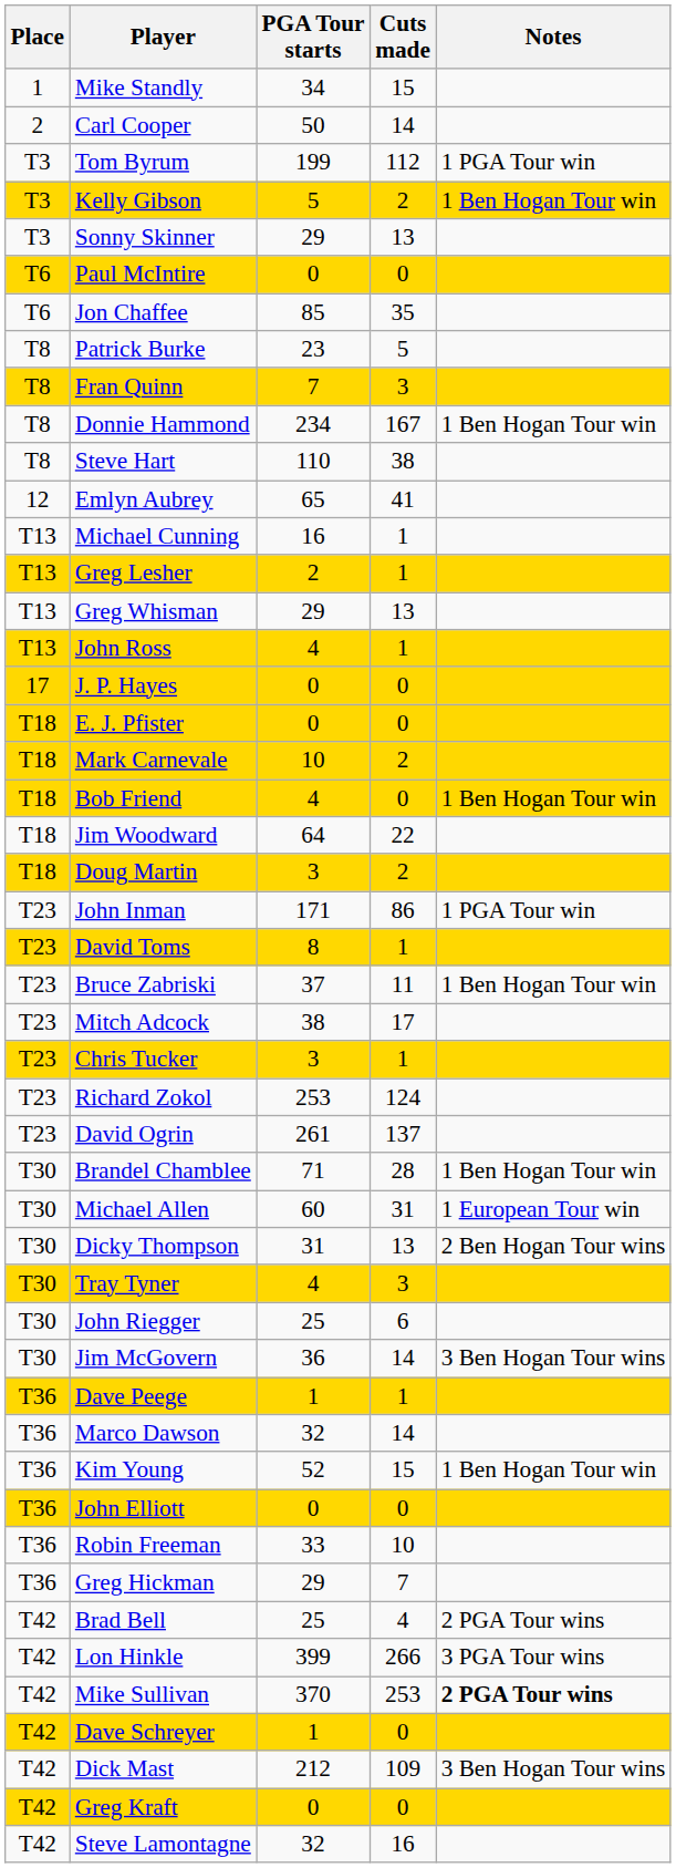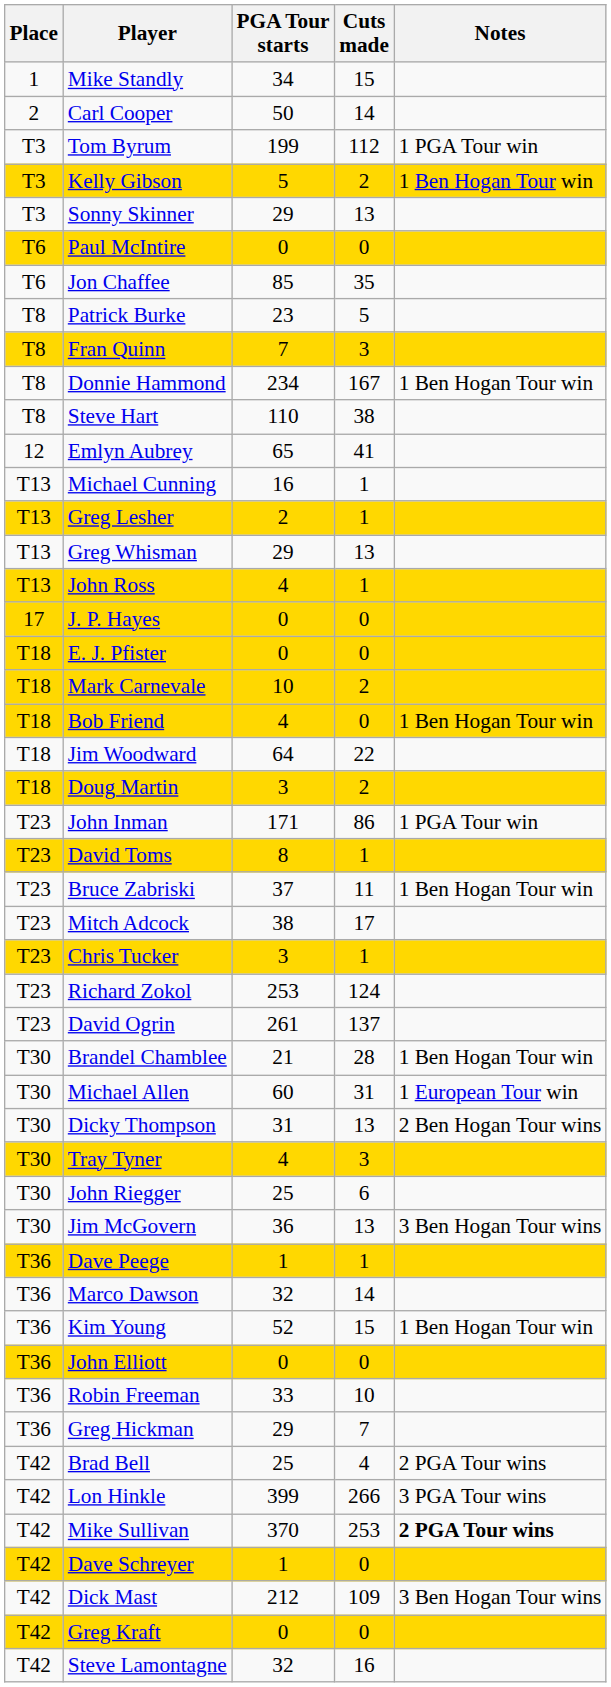 <table class="wikitable sortable" style="text-align:center">
 <tr>
 <th>Place</th>
 <th>Player</th>
 <th>PGA Tour<br>starts</th>
 <th>Cuts<br>made</th>
 <th>Notes</th>
 </tr>
 <tr>
 <td>1</td>
 <td align=left> <a href='#'>Mike Standly</a></td>
 <td>34</td>
 <td>15</td>
 <td align=left></td>
 </tr>
 <tr>
 <td>2</td>
 <td align=left> <a href='#'>Carl Cooper</a></td>
 <td>50</td>
 <td>14</td>
 <td align=left></td>
 </tr>
 <tr>
 <td>T3</td>
 <td align=left> <a href='#'>Tom Byrum</a></td>
 <td>199</td>
 <td>112</td>
 <td align=left>1 PGA Tour win</td>
 </tr>
 <tr style="background:#FFD800;">
 <td>T3</td>
 <td align=left> <a href='#'>Kelly Gibson</a></td>
 <td>5</td>
 <td>2</td>
 <td align=left>1 <a href='#'>Ben Hogan Tour</a> win</td>
 </tr>
 <tr>
 <td>T3</td>
 <td align=left> <a href='#'>Sonny Skinner</a></td>
 <td>29</td>
 <td>13</td>
 <td align=left></td>
 </tr>
 <tr style="background:#FFD800;">
 <td>T6</td>
 <td align=left> <a href='#'>Paul McIntire</a></td>
 <td>0</td>
 <td>0</td>
 <td align=left></td>
 </tr>
 <tr>
 <td>T6</td>
 <td align=left> <a href='#'>Jon Chaffee</a></td>
 <td>85</td>
 <td>35</td>
 <td align=left></td>
 </tr>
 <tr>
 <td>T8</td>
 <td align=left> <a href='#'>Patrick Burke</a></td>
 <td>23</td>
 <td>5</td>
 <td align=left></td>
 </tr>
 <tr style="background:#FFD800;">
 <td>T8</td>
 <td align=left> <a href='#'>Fran Quinn</a></td>
 <td>7</td>
 <td>3</td>
 <td align=left></td>
 </tr>
 <tr>
 <td>T8</td>
 <td align=left> <a href='#'>Donnie Hammond</a></td>
 <td>234</td>
 <td>167</td>
 <td align=left>1 Ben Hogan Tour win</td>
 </tr>
 <tr>
 <td>T8</td>
 <td align=left> <a href='#'>Steve Hart</a></td>
 <td>110</td>
 <td>38</td>
 <td align=left></td>
 </tr>
 <tr>
 <td>12</td>
 <td align=left> <a href='#'>Emlyn Aubrey</a></td>
 <td>65</td>
 <td>41</td>
 <td align=left></td>
 </tr>
 <tr>
 <td>T13</td>
 <td align=left> <a href='#'>Michael Cunning</a></td>
 <td>16</td>
 <td>1</td>
 <td align=left></td>
 </tr>
 <tr style="background:#FFD800;">
 <td>T13</td>
 <td align=left> <a href='#'>Greg Lesher</a></td>
 <td>2</td>
 <td>1</td>
 <td align=left></td>
 </tr>
 <tr>
 <td>T13</td>
 <td align=left> <a href='#'>Greg Whisman</a></td>
 <td>29</td>
 <td>13</td>
 <td align=left></td>
 </tr>
 <tr style="background:#FFD800;">
 <td>T13</td>
 <td align=left> <a href='#'>John Ross</a></td>
 <td>4</td>
 <td>1</td>
 <td align=left></td>
 </tr>
 <tr style="background:#FFD800;">
 <td>17</td>
 <td align=left> <a href='#'>J. P. Hayes</a></td>
 <td>0</td>
 <td>0</td>
 <td align=left></td>
 </tr>
 <tr style="background:#FFD800;">
 <td>T18</td>
 <td align=left> <a href='#'>E. J. Pfister</a></td>
 <td>0</td>
 <td>0</td>
 <td align=left></td>
 </tr>
 <tr style="background:#FFD800;">
 <td>T18</td>
 <td align=left> <a href='#'>Mark Carnevale</a></td>
 <td>10</td>
 <td>2</td>
 <td align=left></td>
 </tr>
 <tr style="background:#FFD800;">
 <td>T18</td>
 <td align=left> <a href='#'>Bob Friend</a></td>
 <td>4</td>
 <td>0</td>
 <td align=left>1 Ben Hogan Tour win</td>
 </tr>
 <tr>
 <td>T18</td>
 <td align=left> <a href='#'>Jim Woodward</a></td>
 <td>64</td>
 <td>22</td>
 <td align=left></td>
 </tr>
 <tr style="background:#FFD800;">
 <td>T18</td>
 <td align=left> <a href='#'>Doug Martin</a></td>
 <td>3</td>
 <td>2</td>
 <td align=left></td>
 </tr>
 <tr>
 <td>T23</td>
 <td align=left> <a href='#'>John Inman</a></td>
 <td>171</td>
 <td>86</td>
 <td align=left>1 PGA Tour win</td>
 </tr>
 <tr style="background:#FFD800;">
 <td>T23</td>
 <td align=left> <a href='#'>David Toms</a></td>
 <td>8</td>
 <td>1</td>
 <td align=left></td>
 </tr>
 <tr>
 <td>T23</td>
 <td align=left> <a href='#'>Bruce Zabriski</a></td>
 <td>37</td>
 <td>11</td>
 <td align=left>1 Ben Hogan Tour win</td>
 </tr>
 <tr>
 <td>T23</td>
 <td align=left> <a href='#'>Mitch Adcock</a></td>
 <td>38</td>
 <td>17</td>
 <td align=left></td>
 </tr>
 <tr style="background:#FFD800;">
 <td>T23</td>
 <td align=left> <a href='#'>Chris Tucker</a></td>
 <td>3</td>
 <td>1</td>
 <td align=left></td>
 </tr>
 <tr>
 <td>T23</td>
 <td align=left> <a href='#'>Richard Zokol</a></td>
 <td>253</td>
 <td>124</td>
 <td align=left></td>
 </tr>
 <tr>
 <td>T23</td>
 <td align=left> <a href='#'>David Ogrin</a></td>
 <td>261</td>
 <td>137</td>
 <td align=left></td>
 </tr>
 <tr>
 <td>T30</td>
 <td align=left> <a href='#'>Brandel Chamblee</a></td>
-<td>71</td>
+<td>21</td>
 <td>28</td>
 <td align=left>1 Ben Hogan Tour win</td>
 </tr>
 <tr>
 <td>T30</td>
 <td align=left> <a href='#'>Michael Allen</a></td>
 <td>60</td>
 <td>31</td>
 <td align=left>1 <a href='#'>European Tour</a> win</td>
 </tr>
 <tr>
 <td>T30</td>
 <td align=left> <a href='#'>Dicky Thompson</a></td>
 <td>31</td>
 <td>13</td>
 <td align=left>2 Ben Hogan Tour wins</td>
 </tr>
 <tr style="background:#FFD800;">
 <td>T30</td>
 <td align=left> <a href='#'>Tray Tyner</a></td>
 <td>4</td>
 <td>3</td>
 <td align=left></td>
 </tr>
 <tr>
 <td>T30</td>
 <td align=left> <a href='#'>John Riegger</a></td>
 <td>25</td>
 <td>6</td>
 <td align=left></td>
 </tr>
 <tr>
 <td>T30</td>
 <td align=left> <a href='#'>Jim McGovern</a></td>
 <td>36</td>
-<td>14</td>
+<td>13</td>
 <td align=left>3 Ben Hogan Tour wins</td>
 </tr>
 <tr style="background:#FFD800;">
 <td>T36</td>
 <td align=left> <a href='#'>Dave Peege</a></td>
 <td>1</td>
 <td>1</td>
 <td align=left></td>
 </tr>
 <tr>
 <td>T36</td>
 <td align=left> <a href='#'>Marco Dawson</a></td>
 <td>32</td>
 <td>14</td>
 <td align=left></td>
 </tr>
 <tr>
 <td>T36</td>
 <td align=left> <a href='#'>Kim Young</a></td>
 <td>52</td>
 <td>15</td>
 <td align=left>1 Ben Hogan Tour win</td>
 </tr>
 <tr style="background:#FFD800;">
 <td>T36</td>
 <td align=left> <a href='#'>John Elliott</a></td>
 <td>0</td>
 <td>0</td>
 <td align=left></td>
 </tr>
 <tr>
 <td>T36</td>
 <td align=left> <a href='#'>Robin Freeman</a></td>
 <td>33</td>
 <td>10</td>
 <td align=left></td>
 </tr>
 <tr>
 <td>T36</td>
 <td align=left> <a href='#'>Greg Hickman</a></td>
 <td>29</td>
 <td>7</td>
 <td align=left></td>
 </tr>
 <tr>
 <td>T42</td>
 <td align=left> <a href='#'>Brad Bell</a></td>
 <td>25</td>
 <td>4</td>
 <td align=left>2 PGA Tour wins</td>
 </tr>
 <tr>
 <td>T42</td>
 <td align=left> <a href='#'>Lon Hinkle</a></td>
 <td>399</td>
 <td>266</td>
 <td align=left>3 PGA Tour wins</td>
 </tr>
 <tr>
 <td>T42</td>
 <td align=left> <a href='#'>Mike Sullivan</a></td>
 <td>370</td>
 <td>253</td>
 <td align=left><strong>2 PGA Tour wins</strong></td>
 </tr>
 <tr style="background:#FFD800;">
 <td>T42</td>
 <td align=left> <a href='#'>Dave Schreyer</a></td>
 <td>1</td>
 <td>0</td>
 <td align=left></td>
 </tr>
 <tr>
 <td>T42</td>
 <td align=left> <a href='#'>Dick Mast</a></td>
 <td>212</td>
 <td>109</td>
 <td align=left>3 Ben Hogan Tour wins</td>
 </tr>
 <tr style="background:#FFD800;">
 <td>T42</td>
 <td align=left> <a href='#'>Greg Kraft</a></td>
 <td>0</td>
 <td>0</td>
 <td align=left></td>
 </tr>
 <tr>
 <td>T42</td>
 <td align=left> <a href='#'>Steve Lamontagne</a></td>
 <td>32</td>
 <td>16</td>
 <td align=left></td>
 </tr>
 </table>
